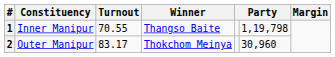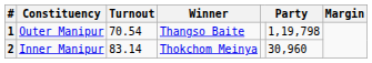 <table class="wikitable sortable">
 <tr>
 <th>#</th>
 <th>Constituency</th>
 <th>Turnout</th>
 <th>Winner</th>
 <th colspan=2>Party</th>
 <th>Margin</th>
 </tr>
 <tr>
 <th>1</th>
-<td><a href='#'>Inner Manipur</a></td>
-<td>70.55</td>
+<td><a href='#'>Outer Manipur</a></td>
+<td>70.54</td>
 <td><a href='#'>Thangso Baite</a></td>
 <td></td>
 <td>1,19,798</td>
 </tr>
 <tr>
 <th>2</th>
-<td><a href='#'>Outer Manipur</a></td>
-<td>83.17</td>
+<td><a href='#'>Inner Manipur</a></td>
+<td>83.14</td>
 <td><a href='#'>Thokchom Meinya</a></td>
 <td></td>
 <td>30,960</td>
 </tr>
 </table>
